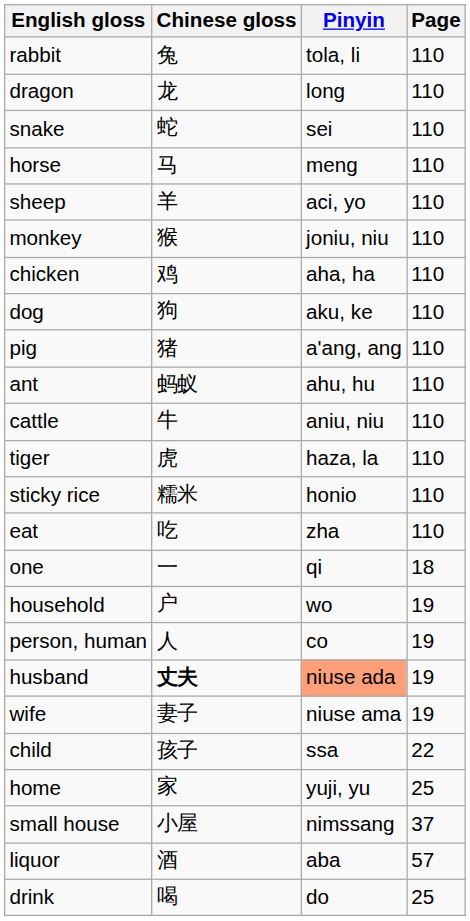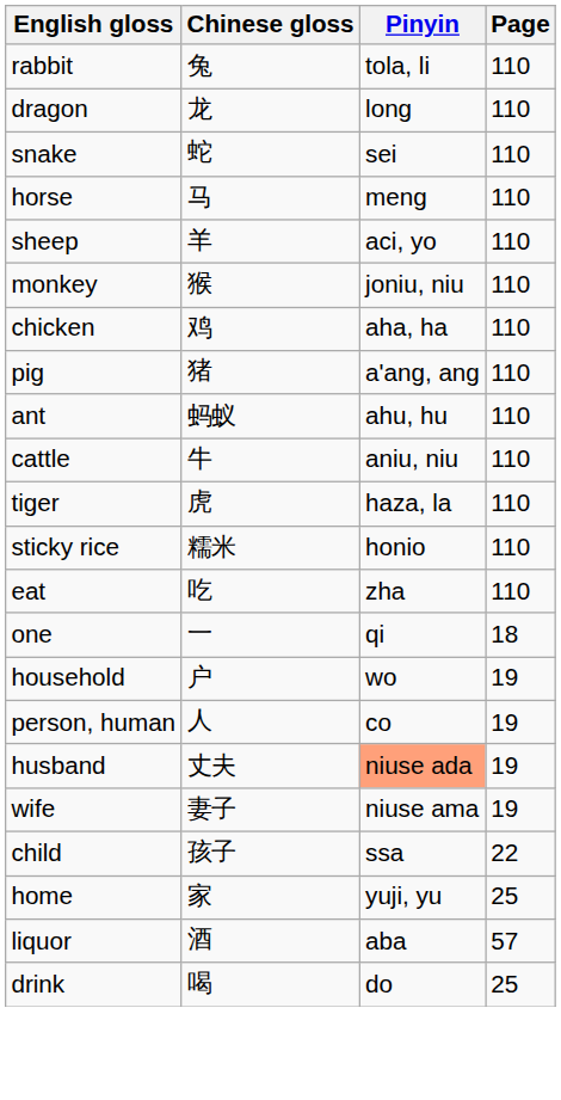 <table class="wikitable sortable">
 <tr>
 <th>English gloss</th>
 <th>Chinese gloss</th>
 <th><a href='#'>Pinyin</a></th>
 <th>Page</th>
 </tr>
 <tr>
 <td>rabbit</td>
 <td>兔</td>
 <td>tola, li</td>
 <td>110</td>
 </tr>
 <tr>
 <td>dragon</td>
 <td>龙</td>
 <td>long</td>
 <td>110</td>
 </tr>
 <tr>
 <td>snake</td>
 <td>蛇</td>
 <td>sei</td>
 <td>110</td>
 </tr>
 <tr>
 <td>horse</td>
 <td>马</td>
 <td>meng</td>
 <td>110</td>
 </tr>
 <tr>
 <td>sheep</td>
 <td>羊</td>
 <td>aci, yo</td>
 <td>110</td>
 </tr>
 <tr>
 <td>monkey</td>
 <td>猴</td>
 <td>joniu, niu</td>
 <td>110</td>
 </tr>
 <tr>
 <td>chicken</td>
 <td>鸡</td>
 <td>aha, ha</td>
-<td>110</td>
-</tr>
-<tr>
-<td>dog</td>
-<td>狗</td>
-<td>aku, ke</td>
 <td>110</td>
 </tr>
 <tr>
 <td>pig</td>
 <td>猪</td>
 <td>a'ang, ang</td>
 <td>110</td>
 </tr>
 <tr>
 <td>ant</td>
 <td>蚂蚁</td>
 <td>ahu, hu</td>
 <td>110</td>
 </tr>
 <tr>
 <td>cattle</td>
 <td>牛</td>
 <td>aniu, niu</td>
 <td>110</td>
 </tr>
 <tr>
 <td>tiger</td>
 <td>虎</td>
 <td>haza, la</td>
 <td>110</td>
 </tr>
 <tr>
 <td>sticky rice</td>
 <td>糯米</td>
 <td>honio</td>
 <td>110</td>
 </tr>
 <tr>
 <td>eat</td>
 <td>吃</td>
 <td>zha</td>
 <td>110</td>
 </tr>
 <tr>
 <td>one</td>
 <td>一</td>
 <td>qi</td>
 <td>18</td>
 </tr>
 <tr>
 <td>household</td>
 <td>户</td>
 <td>wo</td>
 <td>19</td>
 </tr>
 <tr>
 <td>person, human</td>
 <td>人</td>
 <td>co</td>
 <td>19</td>
 </tr>
 <tr>
 <td>husband</td>
-<td><strong>丈夫</strong></td>
+<td>丈夫</td>
 <td style="background: lightsalmon;">niuse ada</td>
 <td>19</td>
 </tr>
 <tr>
 <td>wife</td>
 <td>妻子</td>
 <td>niuse ama</td>
 <td>19</td>
 </tr>
 <tr>
 <td>child</td>
 <td>孩子</td>
 <td>ssa</td>
 <td>22</td>
 </tr>
 <tr>
 <td>home</td>
 <td>家</td>
 <td>yuji, yu</td>
 <td>25</td>
 </tr>
 <tr>
-<td>small house</td>
-<td>小屋</td>
-<td>nimssang</td>
-<td>37</td>
-</tr>
-<tr>
 <td>liquor</td>
 <td>酒</td>
 <td>aba</td>
 <td>57</td>
 </tr>
 <tr>
 <td>drink</td>
 <td>喝</td>
 <td>do</td>
 <td>25</td>
 </tr>
 </table>
